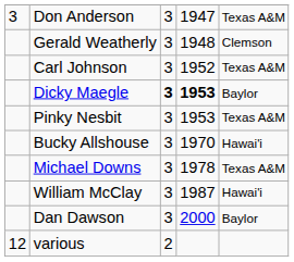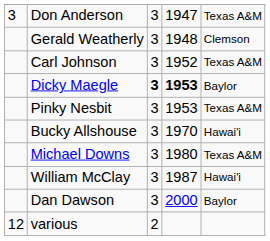 <table class="wikitable">
 <tr>
 </tr>
 <tr>
 <td>3</td>
 <td>Don Anderson</td>
 <td>3</td>
 <td>1947</td>
 <td style="font-size:80%;">Texas A&M</td>
 </tr>
 <tr>
 <td></td>
 <td>Gerald Weatherly</td>
 <td>3</td>
 <td>1948</td>
 <td style="font-size:80%;">Clemson</td>
 </tr>
 <tr>
 <td></td>
 <td>Carl Johnson</td>
 <td>3</td>
 <td>1952</td>
 <td style="font-size:80%;">Texas A&M</td>
 </tr>
 <tr>
 <td></td>
 <td><a href='#'>Dicky Maegle</a></td>
 <td><strong>3</strong></td>
 <td><strong>1953</strong></td>
 <td style="font-size:80%;">Baylor</td>
 </tr>
 <tr>
 <td></td>
 <td>Pinky Nesbit</td>
 <td>3</td>
 <td>1953</td>
 <td style="font-size:80%;">Texas A&M</td>
 </tr>
 <tr>
 <td></td>
 <td>Bucky Allshouse</td>
 <td>3</td>
 <td>1970</td>
 <td style="font-size:80%;">Hawai'i</td>
 </tr>
 <tr>
 <td></td>
 <td><a href='#'>Michael Downs</a></td>
 <td>3</td>
-<td>1978</td>
+<td>1980</td>
 <td style="font-size:80%;">Texas A&M</td>
 </tr>
 <tr>
 <td></td>
 <td>William McClay</td>
 <td>3</td>
 <td>1987</td>
 <td style="font-size:80%;">Hawai'i</td>
 </tr>
 <tr>
 <td></td>
 <td>Dan Dawson</td>
 <td>3</td>
 <td><a href='#'>2000</a></td>
 <td style="font-size:80%;">Baylor</td>
 </tr>
 <tr>
 <td>12</td>
 <td>various</td>
 <td>2</td>
 <td></td>
 <td style="font-size:80%;"></td>
 </tr>
 </table>
